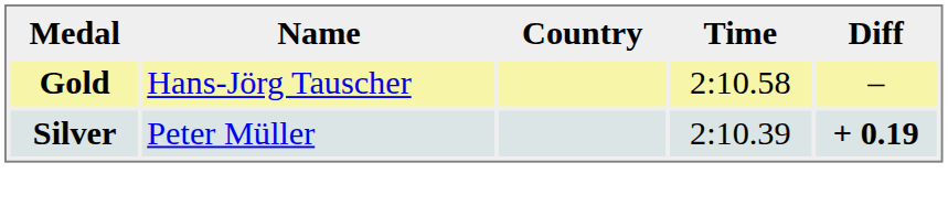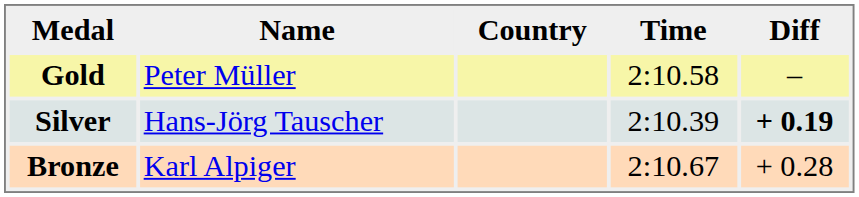 <table style="border-style:solid;border-width:1px;border-color:#808080;background-color:#EFEFEF" cellspacing="2" cellpadding="2" width="450px">
 <tr bgcolor="#EFEFEF">
 <th>Medal</th>
 <th>Name</th>
 <th>Country</th>
 <th>Time</th>
 <th>Diff</th>
 </tr>
 <tr align="center" valign="top" bgcolor="#F7F6A8">
 <th>Gold</th>
-<td align="left"><a href='#'>Hans-Jörg Tauscher</a></td>
+<td align="left"><a href='#'>Peter Müller</a></td>
 <td align="left"></td>
 <td>2:10.58</td>
 <td>–</td>
 </tr>
 <tr align="center" valign="top" bgcolor="#DCE5E5">
 <th>Silver</th>
-<td align="left"><a href='#'>Peter Müller</a></td>
+<td align="left"><a href='#'>Hans-Jörg Tauscher</a></td>
 <td align="left"> </td>
 <td>2:10.39</td>
 <td><strong>+ 0.19</strong></td>
 </tr>
+<tr align="center" valign="top" bgcolor="#FFDAB9">
+<th>Bronze</th>
+<td align="left"><a href='#'>Karl Alpiger</a></td>
+<td align="left"> </td>
+<td>2:10.67</td>
+<td>+ 0.28</td>
+</tr>
 </table>
